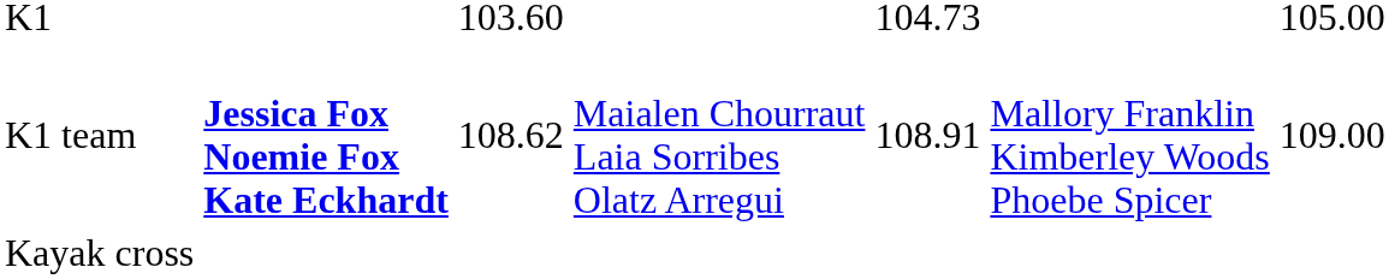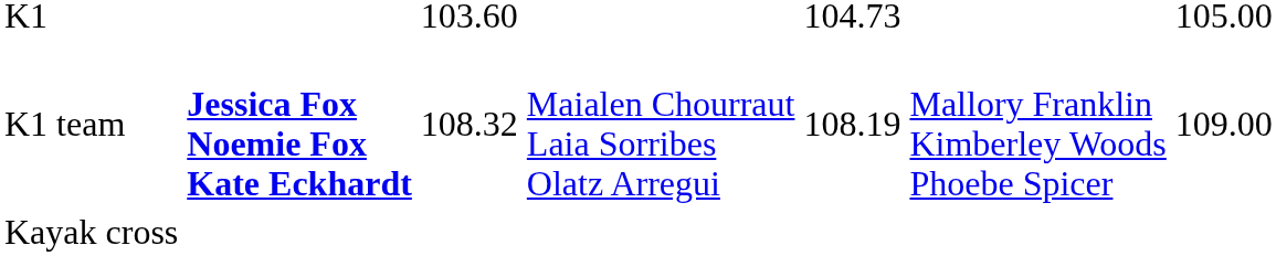 <table>
 <tr>
 <td>K1<br></td>
 <td></td>
 <td>103.60</td>
 <td></td>
 <td>104.73</td>
 <td></td>
 <td>105.00</td>
 </tr>
 <tr>
 <td>K1 team<br></td>
 <td><strong><br><a href='#'>Jessica Fox</a><br><a href='#'>Noemie Fox</a><br><a href='#'>Kate Eckhardt</a></strong></td>
-<td>108.62</td>
+<td>108.32</td>
 <td><br><a href='#'>Maialen Chourraut</a><br><a href='#'>Laia Sorribes</a><br><a href='#'>Olatz Arregui</a></td>
-<td>108.91</td>
+<td>108.19</td>
 <td><br><a href='#'>Mallory Franklin</a><br><a href='#'>Kimberley Woods</a><br><a href='#'>Phoebe Spicer</a></td>
 <td>109.00</td>
 </tr>
 <tr>
 <td>Kayak cross<br></td>
 <td colspan=2></td>
 <td colspan=2></td>
 <td colspan=2></td>
 </tr>
 </table>
